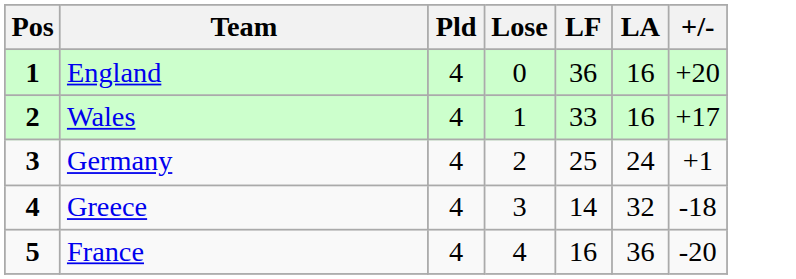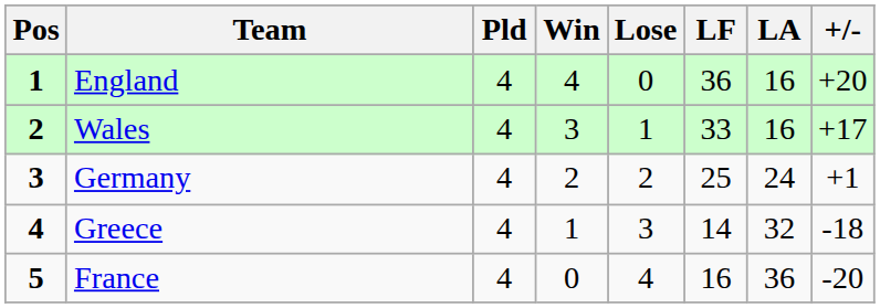 <table class="wikitable" style="font-size: 100%">
 <tr>
 <th width=20>Pos</th>
 <th width=200>Team</th>
 <th width=25>Pld</th>
+<th width=25>Win</th>
 <th width=25>Lose</th>
 <th width=25>LF</th>
 <th width=25>LA</th>
 <th width=25>+/-</th>
 </tr>
 <tr align=center style="background: #ccffcc;">
 <td><strong>1</strong></td>
 <td align="left"> <a href='#'>England</a></td>
+<td>4</td>
 <td>4</td>
 <td>0</td>
 <td>36</td>
 <td>16</td>
 <td>+20</td>
 </tr>
 <tr align=center style="background: #ccffcc;">
 <td><strong>2</strong></td>
 <td align="left"> <a href='#'>Wales</a></td>
 <td>4</td>
+<td>3</td>
 <td>1</td>
 <td>33</td>
 <td>16</td>
 <td>+17</td>
 </tr>
 <tr align=center>
 <td><strong>3</strong></td>
 <td align="left"> <a href='#'>Germany</a></td>
 <td>4</td>
 <td>2</td>
+<td>2</td>
 <td>25</td>
 <td>24</td>
 <td>+1</td>
 </tr>
 <tr align=center>
 <td><strong>4</strong></td>
 <td align="left"> <a href='#'>Greece</a></td>
 <td>4</td>
+<td>1</td>
 <td>3</td>
 <td>14</td>
 <td>32</td>
 <td>-18</td>
 </tr>
 <tr align=center>
 <td><strong>5</strong></td>
 <td align="left"> <a href='#'>France</a></td>
 <td>4</td>
+<td>0</td>
 <td>4</td>
 <td>16</td>
 <td>36</td>
 <td>-20</td>
 </tr>
 </table>
